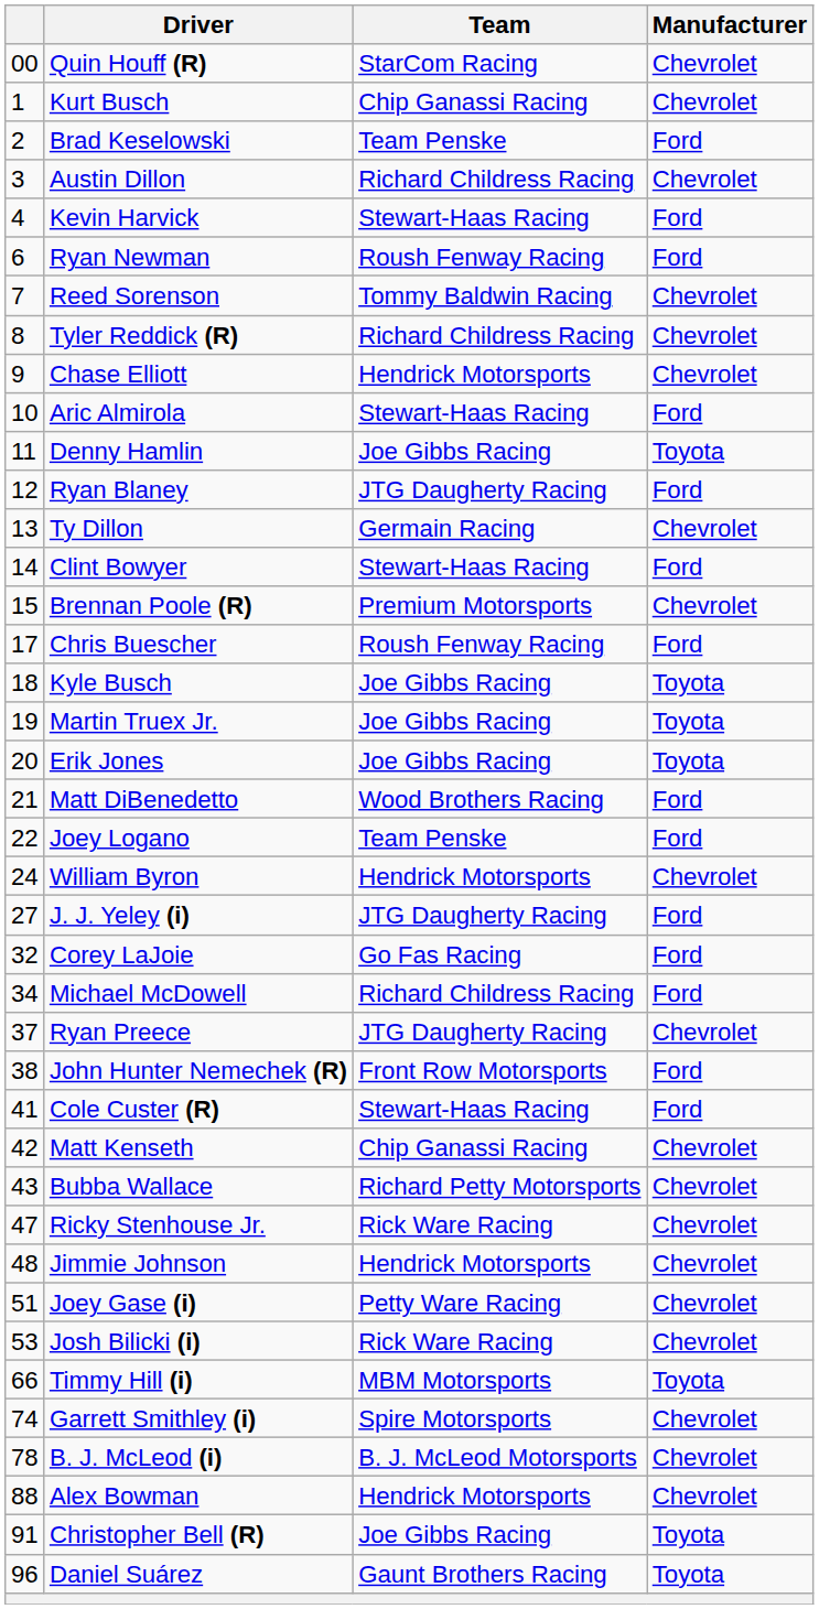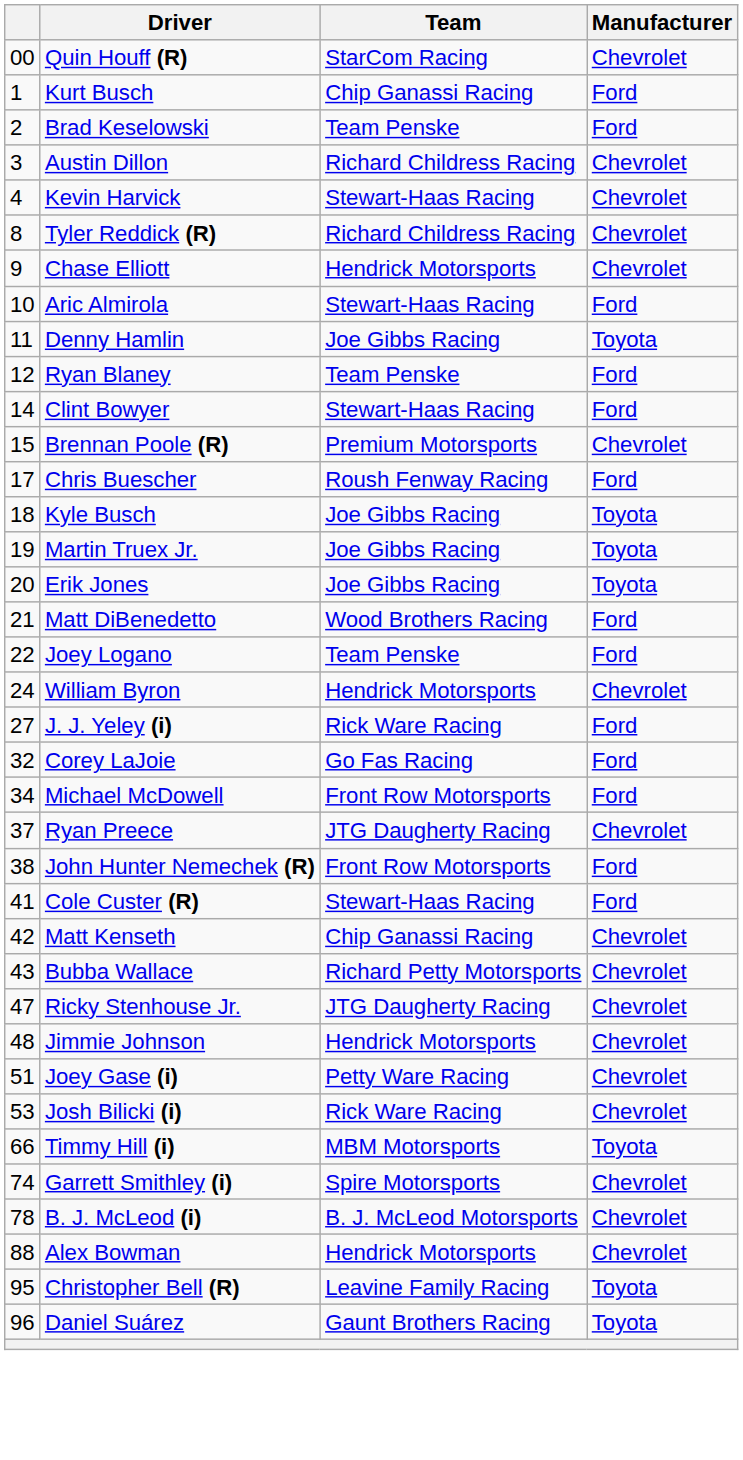 <table class="wikitable" style="font-size:95%">
 <tr>
 <th></th>
 <th>Driver</th>
 <th>Team</th>
 <th>Manufacturer</th>
 </tr>
 <tr>
 <td>00</td>
 <td><a href='#'>Quin Houff</a> <strong>(R)</strong></td>
 <td><a href='#'>StarCom Racing</a></td>
 <td><a href='#'>Chevrolet</a></td>
 </tr>
 <tr>
 <td>1</td>
 <td><a href='#'>Kurt Busch</a></td>
 <td><a href='#'>Chip Ganassi Racing</a></td>
-<td><a href='#'>Chevrolet</a></td>
+<td><a href='#'>Ford</a></td>
 </tr>
 <tr>
 <td>2</td>
 <td><a href='#'>Brad Keselowski</a></td>
 <td><a href='#'>Team Penske</a></td>
 <td><a href='#'>Ford</a></td>
 </tr>
 <tr>
 <td>3</td>
 <td><a href='#'>Austin Dillon</a></td>
 <td><a href='#'>Richard Childress Racing</a></td>
 <td><a href='#'>Chevrolet</a></td>
 </tr>
 <tr>
 <td>4</td>
 <td><a href='#'>Kevin Harvick</a></td>
 <td><a href='#'>Stewart-Haas Racing</a></td>
-<td><a href='#'>Ford</a></td>
-</tr>
-<tr>
-<td>6</td>
-<td><a href='#'>Ryan Newman</a></td>
-<td><a href='#'>Roush Fenway Racing</a></td>
-<td><a href='#'>Ford</a></td>
-</tr>
-<tr>
-<td>7</td>
-<td><a href='#'>Reed Sorenson</a></td>
-<td><a href='#'>Tommy Baldwin Racing</a></td>
 <td><a href='#'>Chevrolet</a></td>
 </tr>
 <tr>
 <td>8</td>
 <td><a href='#'>Tyler Reddick</a> <strong>(R)</strong></td>
 <td><a href='#'>Richard Childress Racing</a></td>
 <td><a href='#'>Chevrolet</a></td>
 </tr>
 <tr>
 <td>9</td>
 <td><a href='#'>Chase Elliott</a></td>
 <td><a href='#'>Hendrick Motorsports</a></td>
 <td><a href='#'>Chevrolet</a></td>
 </tr>
 <tr>
 <td>10</td>
 <td><a href='#'>Aric Almirola</a></td>
 <td><a href='#'>Stewart-Haas Racing</a></td>
 <td><a href='#'>Ford</a></td>
 </tr>
 <tr>
 <td>11</td>
 <td><a href='#'>Denny Hamlin</a></td>
 <td><a href='#'>Joe Gibbs Racing</a></td>
 <td><a href='#'>Toyota</a></td>
 </tr>
 <tr>
 <td>12</td>
 <td><a href='#'>Ryan Blaney</a></td>
-<td><a href='#'>JTG Daugherty Racing</a></td>
+<td><a href='#'>Team Penske</a></td>
 <td><a href='#'>Ford</a></td>
-</tr>
-<tr>
-<td>13</td>
-<td><a href='#'>Ty Dillon</a></td>
-<td><a href='#'>Germain Racing</a></td>
-<td><a href='#'>Chevrolet</a></td>
 </tr>
 <tr>
 <td>14</td>
 <td><a href='#'>Clint Bowyer</a></td>
 <td><a href='#'>Stewart-Haas Racing</a></td>
 <td><a href='#'>Ford</a></td>
 </tr>
 <tr>
 <td>15</td>
 <td><a href='#'>Brennan Poole</a> <strong>(R)</strong></td>
 <td><a href='#'>Premium Motorsports</a></td>
 <td><a href='#'>Chevrolet</a></td>
 </tr>
 <tr>
 <td>17</td>
 <td><a href='#'>Chris Buescher</a></td>
 <td><a href='#'>Roush Fenway Racing</a></td>
 <td><a href='#'>Ford</a></td>
 </tr>
 <tr>
 <td>18</td>
 <td><a href='#'>Kyle Busch</a></td>
 <td><a href='#'>Joe Gibbs Racing</a></td>
 <td><a href='#'>Toyota</a></td>
 </tr>
 <tr>
 <td>19</td>
 <td><a href='#'>Martin Truex Jr.</a></td>
 <td><a href='#'>Joe Gibbs Racing</a></td>
 <td><a href='#'>Toyota</a></td>
 </tr>
 <tr>
 <td>20</td>
 <td><a href='#'>Erik Jones</a></td>
 <td><a href='#'>Joe Gibbs Racing</a></td>
 <td><a href='#'>Toyota</a></td>
 </tr>
 <tr>
 <td>21</td>
 <td><a href='#'>Matt DiBenedetto</a></td>
 <td><a href='#'>Wood Brothers Racing</a></td>
 <td><a href='#'>Ford</a></td>
 </tr>
 <tr>
 <td>22</td>
 <td><a href='#'>Joey Logano</a></td>
 <td><a href='#'>Team Penske</a></td>
 <td><a href='#'>Ford</a></td>
 </tr>
 <tr>
 <td>24</td>
 <td><a href='#'>William Byron</a></td>
 <td><a href='#'>Hendrick Motorsports</a></td>
 <td><a href='#'>Chevrolet</a></td>
 </tr>
 <tr>
 <td>27</td>
 <td><a href='#'>J. J. Yeley</a> <strong>(i)</strong></td>
-<td><a href='#'>JTG Daugherty Racing</a></td>
+<td><a href='#'>Rick Ware Racing</a></td>
 <td><a href='#'>Ford</a></td>
 </tr>
 <tr>
 <td>32</td>
 <td><a href='#'>Corey LaJoie</a></td>
 <td><a href='#'>Go Fas Racing</a></td>
 <td><a href='#'>Ford</a></td>
 </tr>
 <tr>
 <td>34</td>
 <td><a href='#'>Michael McDowell</a></td>
-<td><a href='#'>Richard Childress Racing</a></td>
+<td><a href='#'>Front Row Motorsports</a></td>
 <td><a href='#'>Ford</a></td>
 </tr>
 <tr>
 <td>37</td>
 <td><a href='#'>Ryan Preece</a></td>
 <td><a href='#'>JTG Daugherty Racing</a></td>
 <td><a href='#'>Chevrolet</a></td>
 </tr>
 <tr>
 <td>38</td>
 <td><a href='#'>John Hunter Nemechek</a> <strong>(R)</strong></td>
 <td><a href='#'>Front Row Motorsports</a></td>
 <td><a href='#'>Ford</a></td>
 </tr>
 <tr>
 <td>41</td>
 <td><a href='#'>Cole Custer</a> <strong>(R)</strong></td>
 <td><a href='#'>Stewart-Haas Racing</a></td>
 <td><a href='#'>Ford</a></td>
 </tr>
 <tr>
 <td>42</td>
 <td><a href='#'>Matt Kenseth</a></td>
 <td><a href='#'>Chip Ganassi Racing</a></td>
 <td><a href='#'>Chevrolet</a></td>
 </tr>
 <tr>
 <td>43</td>
 <td><a href='#'>Bubba Wallace</a></td>
 <td><a href='#'>Richard Petty Motorsports</a></td>
 <td><a href='#'>Chevrolet</a></td>
 </tr>
 <tr>
 <td>47</td>
 <td><a href='#'>Ricky Stenhouse Jr.</a></td>
-<td><a href='#'>Rick Ware Racing</a></td>
+<td><a href='#'>JTG Daugherty Racing</a></td>
 <td><a href='#'>Chevrolet</a></td>
 </tr>
 <tr>
 <td>48</td>
 <td><a href='#'>Jimmie Johnson</a></td>
 <td><a href='#'>Hendrick Motorsports</a></td>
 <td><a href='#'>Chevrolet</a></td>
 </tr>
 <tr>
 <td>51</td>
 <td><a href='#'>Joey Gase</a> <strong>(i)</strong></td>
 <td><a href='#'>Petty Ware Racing</a></td>
 <td><a href='#'>Chevrolet</a></td>
 </tr>
 <tr>
 <td>53</td>
 <td><a href='#'>Josh Bilicki</a> <strong>(i)</strong></td>
 <td><a href='#'>Rick Ware Racing</a></td>
 <td><a href='#'>Chevrolet</a></td>
 </tr>
 <tr>
 <td>66</td>
 <td><a href='#'>Timmy Hill</a> <strong>(i)</strong></td>
 <td><a href='#'>MBM Motorsports</a></td>
 <td><a href='#'>Toyota</a></td>
 </tr>
 <tr>
 <td>74</td>
 <td><a href='#'>Garrett Smithley</a> <strong>(i)</strong></td>
 <td><a href='#'>Spire Motorsports</a></td>
 <td><a href='#'>Chevrolet</a></td>
 </tr>
 <tr>
 <td>78</td>
 <td><a href='#'>B. J. McLeod</a> <strong>(i)</strong></td>
 <td><a href='#'>B. J. McLeod Motorsports</a></td>
 <td><a href='#'>Chevrolet</a></td>
 </tr>
 <tr>
 <td>88</td>
 <td><a href='#'>Alex Bowman</a></td>
 <td><a href='#'>Hendrick Motorsports</a></td>
 <td><a href='#'>Chevrolet</a></td>
 </tr>
 <tr>
-<td>91</td>
+<td>95</td>
 <td><a href='#'>Christopher Bell</a> <strong>(R)</strong></td>
-<td><a href='#'>Joe Gibbs Racing</a></td>
+<td><a href='#'>Leavine Family Racing</a></td>
 <td><a href='#'>Toyota</a></td>
 </tr>
 <tr>
 <td>96</td>
 <td><a href='#'>Daniel Suárez</a></td>
 <td><a href='#'>Gaunt Brothers Racing</a></td>
 <td><a href='#'>Toyota</a></td>
 </tr>
 <tr>
 <th colspan="4"></th>
 </tr>
 </table>
